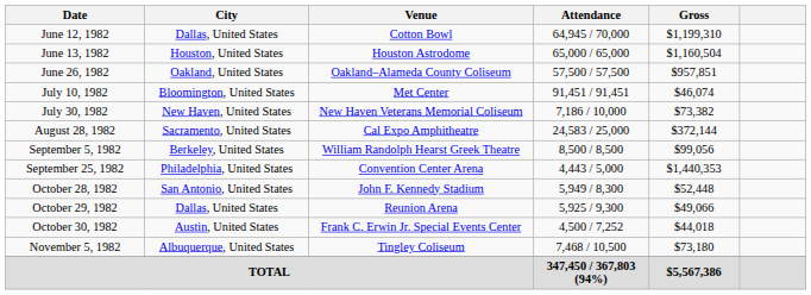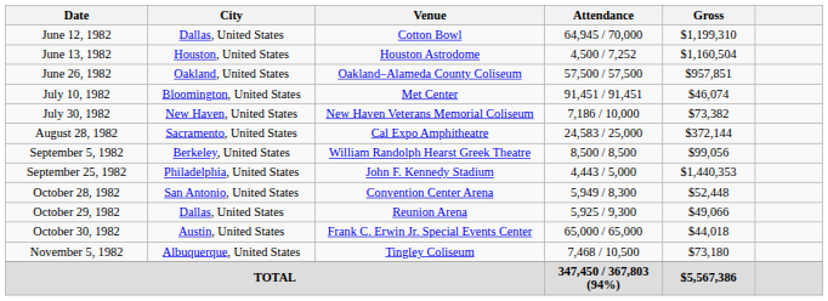 <table class="wikitable sortable plainrowheaders" style="text-align:center;">
 <tr>
 <th scope="col" style="width:11em;">Date</th>
 <th scope="col" style="width:13em;">City</th>
 <th scope="col" style="width:18em;">Venue</th>
 <th scope="col" style="width:9em;">Attendance</th>
 <th scope="col" style="width:7em;">Gross</th>
 <th scope="col" style="width:5em;" class="unsortable"></th>
 </tr>
 <tr>
 <td>June 12, 1982</td>
 <td><a href='#'>Dallas</a>, United States</td>
 <td><a href='#'>Cotton Bowl</a></td>
 <td>64,945 / 70,000</td>
 <td>$1,199,310</td>
 <td></td>
 </tr>
 <tr>
 <td>June 13, 1982</td>
 <td><a href='#'>Houston</a>, United States</td>
 <td><a href='#'>Houston Astrodome</a></td>
-<td>65,000 / 65,000</td>
+<td>4,500 / 7,252</td>
 <td>$1,160,504</td>
 <td></td>
 </tr>
 <tr>
 <td>June 26, 1982</td>
 <td><a href='#'>Oakland</a>, United States</td>
 <td><a href='#'>Oakland–Alameda County Coliseum</a></td>
 <td>57,500 / 57,500</td>
 <td>$957,851</td>
 <td></td>
 </tr>
 <tr>
 <td>July 10, 1982</td>
 <td><a href='#'>Bloomington</a>, United States</td>
 <td><a href='#'>Met Center</a></td>
 <td>91,451 / 91,451</td>
 <td>$46,074</td>
 <td></td>
 </tr>
 <tr>
 <td>July 30, 1982</td>
 <td><a href='#'>New Haven</a>, United States</td>
 <td><a href='#'>New Haven Veterans Memorial Coliseum</a></td>
 <td>7,186 / 10,000</td>
 <td>$73,382</td>
 <td></td>
 </tr>
 <tr>
 <td>August 28, 1982</td>
 <td><a href='#'>Sacramento</a>, United States</td>
 <td><a href='#'>Cal Expo Amphitheatre</a></td>
 <td>24,583 / 25,000</td>
 <td>$372,144</td>
 <td></td>
 </tr>
 <tr>
 <td>September 5, 1982</td>
 <td><a href='#'>Berkeley</a>, United States</td>
 <td><a href='#'>William Randolph Hearst Greek Theatre</a></td>
 <td>8,500 / 8,500</td>
 <td>$99,056</td>
 <td></td>
 </tr>
 <tr>
 <td>September 25, 1982</td>
 <td><a href='#'>Philadelphia</a>, United States</td>
-<td><a href='#'>Convention Center Arena</a></td>
+<td><a href='#'>John F. Kennedy Stadium</a></td>
 <td>4,443 / 5,000</td>
 <td>$1,440,353</td>
 <td></td>
 </tr>
 <tr>
 <td>October 28, 1982</td>
 <td><a href='#'>San Antonio</a>, United States</td>
-<td><a href='#'>John F. Kennedy Stadium</a></td>
+<td><a href='#'>Convention Center Arena</a></td>
 <td>5,949 / 8,300</td>
 <td>$52,448</td>
 <td></td>
 </tr>
 <tr>
 <td>October 29, 1982</td>
 <td><a href='#'>Dallas</a>, United States</td>
 <td><a href='#'>Reunion Arena</a></td>
 <td>5,925 / 9,300</td>
 <td>$49,066</td>
 <td></td>
 </tr>
 <tr>
 <td>October 30, 1982</td>
 <td><a href='#'>Austin</a>, United States</td>
 <td><a href='#'>Frank C. Erwin Jr. Special Events Center</a></td>
-<td>4,500 / 7,252</td>
+<td>65,000 / 65,000</td>
 <td>$44,018</td>
 <td></td>
 </tr>
 <tr>
 <td>November 5, 1982</td>
 <td><a href='#'>Albuquerque</a>, United States</td>
 <td><a href='#'>Tingley Coliseum</a></td>
 <td>7,468 / 10,500</td>
 <td>$73,180</td>
 <td></td>
 </tr>
 <tr>
 </tr>
 <tr style="background:#ddd;">
 <td colspan="3"><strong>TOTAL</strong></td>
 <td><strong>347,450 / 367,803 (94%)</strong></td>
 <td><strong>$5,567,386</strong></td>
 <td></td>
 </tr>
 </table>
